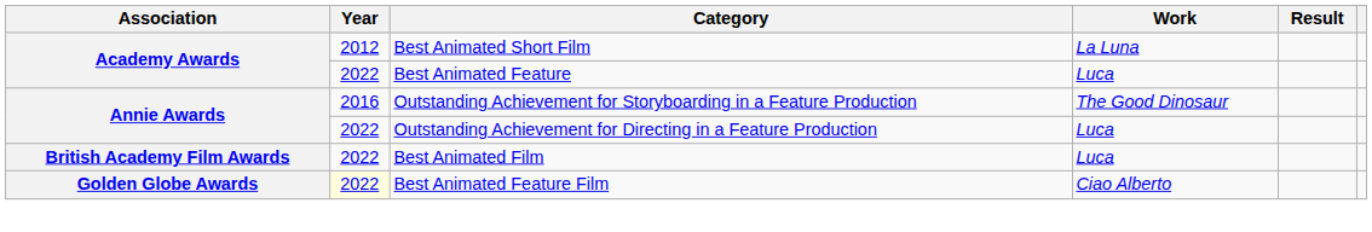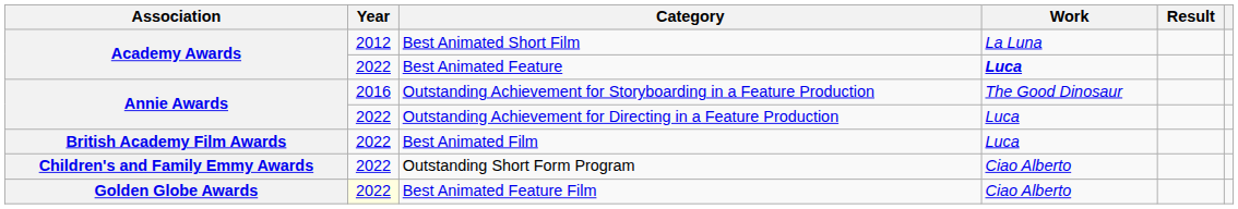 <table class="wikitable sortable plainrowheaders" style="width: 99%;">
 <tr style="background:#ccc; text-align:center;">
 <th scope="col">Association</th>
 <th scope="col">Year</th>
 <th scope="col">Category</th>
 <th scope="col">Work</th>
 <th scope="col">Result</th>
 <th scope="col" class="unsortable"></th>
 </tr>
 <tr>
 <th scope="row" rowspan="2"><a href='#'>Academy Awards</a></th>
 <td style="text-align:center;"><a href='#'>2012</a></td>
 <td><a href='#'>Best Animated Short Film</a></td>
 <td><em><a href='#'>La Luna</a></em></td>
 <td></td>
 <td style="text-align:center;"></td>
 </tr>
 <tr>
 <td style="text-align:center;"><a href='#'>2022</a></td>
 <td><a href='#'>Best Animated Feature</a></td>
-<td><em><a href='#'>Luca</a></em></td>
+<td><strong><em><a href='#'>Luca</a></em></strong></td>
 <td></td>
 <td style="text-align:center;"></td>
 </tr>
 <tr>
 <th scope="row" rowspan="2"><a href='#'>Annie Awards</a></th>
 <td style="text-align:center;"><a href='#'>2016</a></td>
 <td><a href='#'>Outstanding Achievement for Storyboarding in a Feature Production</a></td>
 <td><em><a href='#'>The Good Dinosaur</a></em></td>
 <td></td>
 <td style="text-align:center;"></td>
 </tr>
 <tr>
 <td style="text-align:center;"><a href='#'>2022</a></td>
 <td><a href='#'>Outstanding Achievement for Directing in a Feature Production</a></td>
 <td><em><a href='#'>Luca</a></em></td>
 <td></td>
 <td style="text-align:center;"></td>
 </tr>
 <tr>
 <th scope="row"><a href='#'>British Academy Film Awards</a></th>
 <td style="text-align:center;"><a href='#'>2022</a></td>
 <td><a href='#'>Best Animated Film</a></td>
 <td><em><a href='#'>Luca</a></em></td>
 <td></td>
 <td style="text-align:center;"></td>
 </tr>
 <tr>
+<th scope="row"><a href='#'>Children's and Family Emmy Awards</a></th>
+<td style="text-align:center;"><a href='#'>2022</a></td>
+<td>Outstanding Short Form Program</td>
+<td><em><a href='#'>Ciao Alberto</a></em></td>
+<td></td>
+<td style="text-align:center;"></td>
+</tr>
+<tr>
 <th scope="row"><a href='#'>Golden Globe Awards</a></th>
 <td style="background: lightyellow; text-align:center;"><a href='#'>2022</a></td>
 <td><a href='#'>Best Animated Feature Film</a></td>
 <td><em><a href='#'>Ciao Alberto</a></em></td>
 <td></td>
 <td style="text-align:center;"></td>
 </tr>
 </table>
